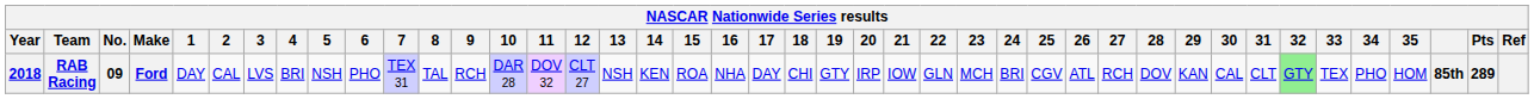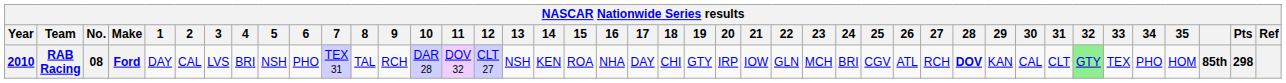 <table class="wikitable" style="text-align:center; font-size:75%">
 <tr>
 <th colspan=42><a href='#'>NASCAR</a> <a href='#'>Nationwide Series</a> results</th>
 </tr>
 <tr>
 <th>Year</th>
 <th>Team</th>
 <th>No.</th>
 <th>Make</th>
 <th>1</th>
 <th>2</th>
 <th>3</th>
 <th>4</th>
 <th>5</th>
 <th>6</th>
 <th>7</th>
 <th>8</th>
 <th>9</th>
 <th>10</th>
 <th>11</th>
 <th>12</th>
 <th>13</th>
 <th>14</th>
 <th>15</th>
 <th>16</th>
 <th>17</th>
 <th>18</th>
 <th>19</th>
 <th>20</th>
 <th>21</th>
 <th>22</th>
 <th>23</th>
 <th>24</th>
 <th>25</th>
 <th>26</th>
 <th>27</th>
 <th>28</th>
 <th>29</th>
 <th>30</th>
 <th>31</th>
 <th>32</th>
 <th>33</th>
 <th>34</th>
 <th>35</th>
 <th></th>
 <th>Pts</th>
 <th>Ref</th>
 </tr>
 <tr>
-<th><a href='#'>2018</a></th>
+<th><a href='#'>2010</a></th>
 <th><a href='#'>RAB Racing</a></th>
-<th>09</th>
+<th>08</th>
 <th><a href='#'>Ford</a></th>
 <td><a href='#'>DAY</a></td>
 <td><a href='#'>CAL</a></td>
 <td><a href='#'>LVS</a></td>
 <td><a href='#'>BRI</a></td>
 <td><a href='#'>NSH</a></td>
 <td><a href='#'>PHO</a></td>
 <td style="background:#CFCFFF;"><a href='#'>TEX</a><br><small>31</small></td>
 <td><a href='#'>TAL</a></td>
 <td><a href='#'>RCH</a></td>
 <td style="background:#CFCFFF;"><a href='#'>DAR</a><br><small>28</small></td>
 <td style="background:#EFCFFF;"><a href='#'>DOV</a><br><small>32</small></td>
 <td style="background:#CFCFFF;"><a href='#'>CLT</a><br><small>27</small></td>
 <td><a href='#'>NSH</a></td>
 <td><a href='#'>KEN</a></td>
 <td><a href='#'>ROA</a></td>
 <td><a href='#'>NHA</a></td>
 <td><a href='#'>DAY</a></td>
 <td><a href='#'>CHI</a></td>
 <td><a href='#'>GTY</a></td>
 <td><a href='#'>IRP</a></td>
 <td><a href='#'>IOW</a></td>
 <td><a href='#'>GLN</a></td>
 <td><a href='#'>MCH</a></td>
 <td><a href='#'>BRI</a></td>
 <td><a href='#'>CGV</a></td>
 <td><a href='#'>ATL</a></td>
 <td><a href='#'>RCH</a></td>
-<td><a href='#'>DOV</a></td>
+<td><strong><a href='#'>DOV</a></strong></td>
 <td><a href='#'>KAN</a></td>
 <td><a href='#'>CAL</a></td>
 <td><a href='#'>CLT</a></td>
 <td style="background: lightgreen;"><a href='#'>GTY</a></td>
 <td><a href='#'>TEX</a></td>
 <td><a href='#'>PHO</a></td>
 <td><a href='#'>HOM</a></td>
 <th>85th</th>
-<th>289</th>
+<th>298</th>
 <th></th>
 </tr>
 </table>
